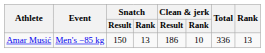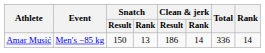 <table class="wikitable" style="font-size:90%">
 <tr>
 <th rowspan="2">Athlete</th>
 <th rowspan="2">Event</th>
 <th colspan="2">Snatch</th>
 <th colspan="2">Clean & jerk</th>
 <th rowspan="2">Total</th>
 <th rowspan="2">Rank</th>
 </tr>
 <tr style="font-size:95%">
 <th>Result</th>
 <th>Rank</th>
 <th>Result</th>
 <th>Rank</th>
 </tr>
 <tr align=center>
 <td align=left><a href='#'>Amar Musić</a></td>
 <td align=left><a href='#'>Men's −85 kg</a></td>
 <td>150</td>
 <td>13</td>
 <td>186</td>
-<td>10</td>
+<td>14</td>
 <td>336</td>
-<td>13</td>
+<td>14</td>
 </tr>
 </table>
